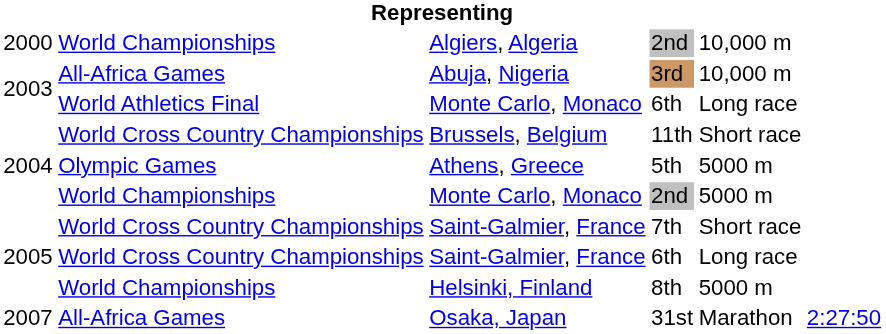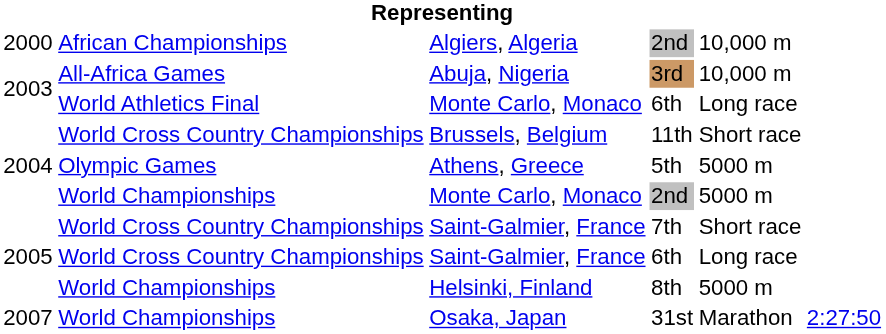 <table>
 <tr>
 <th colspan="6">Representing </th>
 </tr>
 <tr>
 <td>2000</td>
-<td><a href='#'>World Championships</a></td>
+<td><a href='#'>African Championships</a></td>
 <td><a href='#'>Algiers</a>, <a href='#'>Algeria</a></td>
 <td bgcolor="silver">2nd</td>
 <td>10,000 m</td>
 <td></td>
 </tr>
 <tr>
 <td rowspan=2>2003</td>
 <td><a href='#'>All-Africa Games</a></td>
 <td><a href='#'>Abuja</a>, <a href='#'>Nigeria</a></td>
 <td bgcolor="cc9966">3rd</td>
 <td>10,000 m</td>
 <td></td>
 </tr>
 <tr>
 <td><a href='#'>World Athletics Final</a></td>
 <td><a href='#'>Monte Carlo</a>, <a href='#'>Monaco</a></td>
 <td>6th</td>
 <td>Long race</td>
 <td></td>
 </tr>
 <tr>
 <td rowspan=3>2004</td>
 <td><a href='#'>World Cross Country Championships</a></td>
 <td><a href='#'>Brussels</a>, <a href='#'>Belgium</a></td>
 <td>11th</td>
 <td>Short race</td>
 <td></td>
 </tr>
 <tr>
 <td><a href='#'>Olympic Games</a></td>
 <td><a href='#'>Athens</a>, <a href='#'>Greece</a></td>
 <td>5th</td>
 <td>5000 m</td>
 <td></td>
 </tr>
 <tr>
 <td><a href='#'>World Championships</a></td>
 <td><a href='#'>Monte Carlo</a>, <a href='#'>Monaco</a></td>
 <td bgcolor="silver">2nd</td>
 <td>5000 m</td>
 <td></td>
 </tr>
 <tr>
 <td rowspan=3>2005</td>
 <td><a href='#'>World Cross Country Championships</a></td>
 <td><a href='#'>Saint-Galmier</a>, <a href='#'>France</a></td>
 <td>7th</td>
 <td>Short race</td>
 <td></td>
 </tr>
 <tr>
 <td><a href='#'>World Cross Country Championships</a></td>
 <td><a href='#'>Saint-Galmier</a>, <a href='#'>France</a></td>
 <td>6th</td>
 <td>Long race</td>
 <td></td>
 </tr>
 <tr>
 <td><a href='#'>World Championships</a></td>
 <td><a href='#'>Helsinki, Finland</a></td>
 <td>8th</td>
 <td>5000 m</td>
 <td></td>
 </tr>
 <tr>
 <td>2007</td>
-<td><a href='#'>All-Africa Games</a></td>
+<td><a href='#'>World Championships</a></td>
 <td><a href='#'>Osaka, Japan</a></td>
 <td>31st</td>
 <td>Marathon</td>
 <td><a href='#'>2:27:50</a></td>
 </tr>
 </table>
